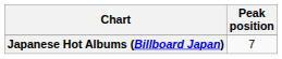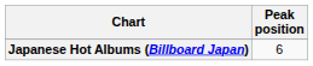 <table class="wikitable sortable plainrowheaders" style="text-align:center">
 <tr>
 <th scope="col">Chart</th>
 <th scope="col">Peak<br>position</th>
 </tr>
 <tr>
 </tr>
 <tr>
 <th scope="row">Japanese Hot Albums (<em><a href='#'>Billboard Japan</a></em>)</th>
-<td>7</td>
+<td>6</td>
 </tr>
 </table>
